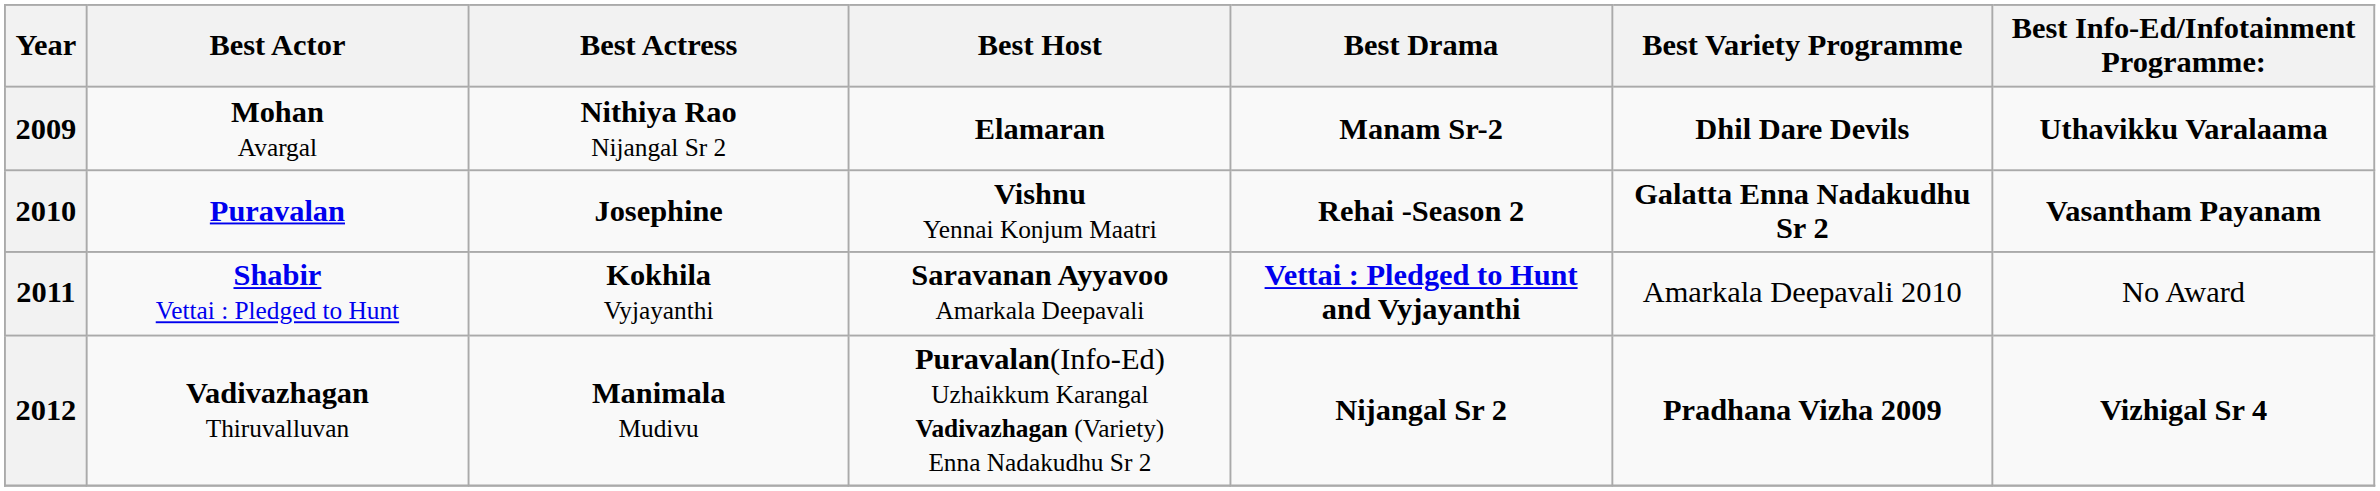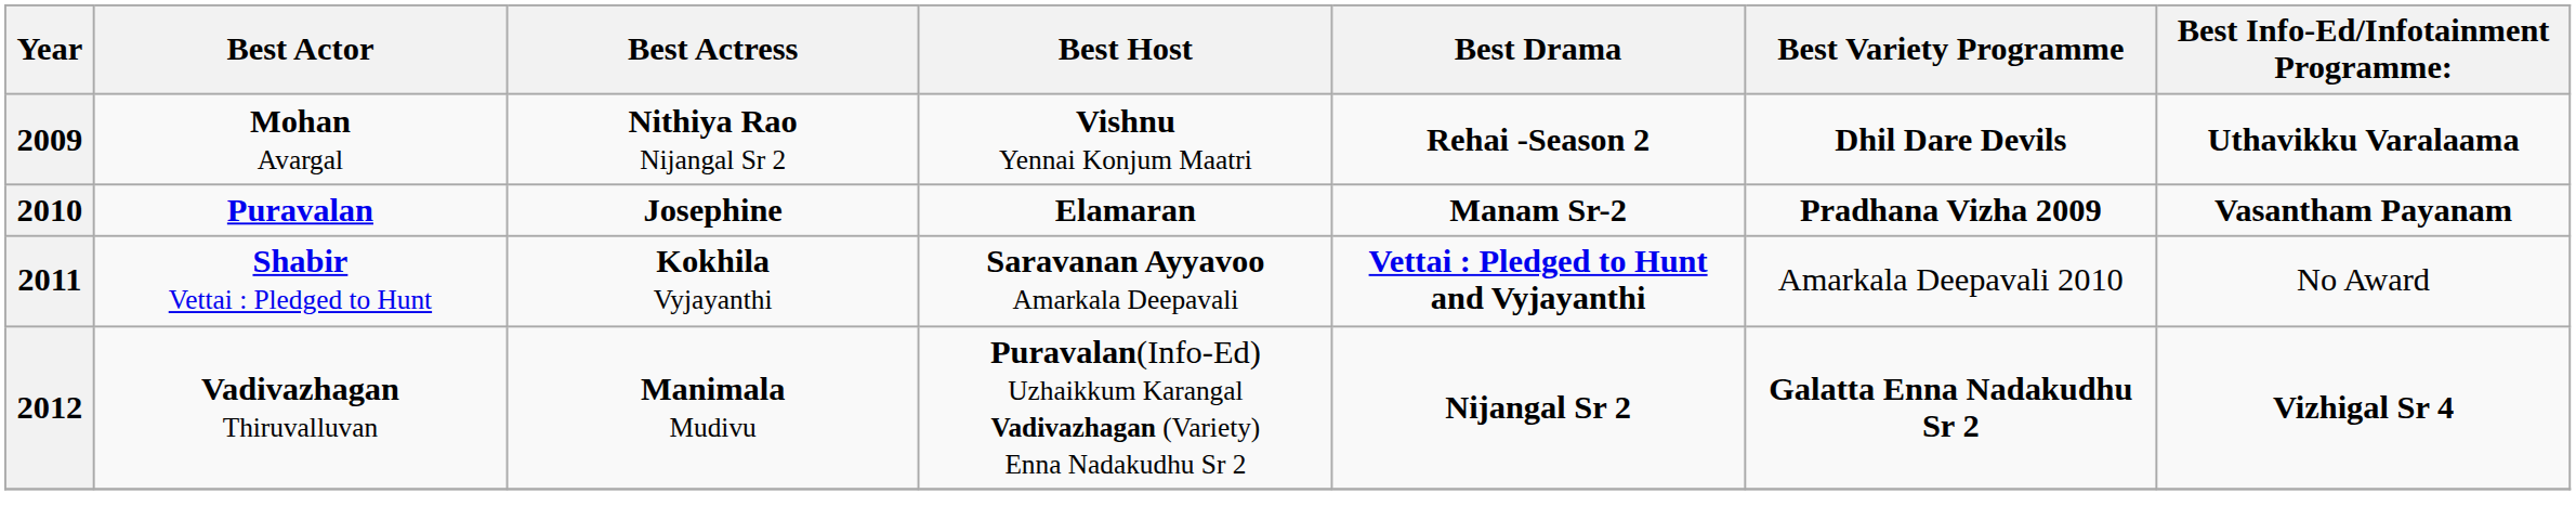 <table class="wikitable" style="text-align:center">
 <tr>
 <th style="width:2%;" scope="col">Year</th>
 <th style="width:14%;" scope="col">Best Actor</th>
 <th style="width:14%;" scope="col">Best Actress</th>
 <th style="width:14%;" scope="col">Best Host</th>
 <th style="width:14%;" scope="col">Best Drama</th>
 <th style="width:14%;" scope="col">Best Variety Programme</th>
 <th style="width:14%;" scope="col">Best Info-Ed/Infotainment Programme:</th>
 </tr>
 <tr>
 <th scope="row">2009</th>
 <td><strong>Mohan</strong><br><small>Avargal</small></td>
 <td><strong>Nithiya Rao</strong><br><small>Nijangal Sr 2</small></td>
-<td><strong> Elamaran</strong></td>
-<td><strong>Manam Sr-2</strong></td>
+<td><strong> Vishnu</strong><br><small> Yennai Konjum Maatri</small></td>
+<td><strong>Rehai -Season 2</strong></td>
 <td><strong>Dhil Dare Devils</strong></td>
 <td><strong>Uthavikku Varalaama</strong></td>
 </tr>
 <tr>
 <th scope="row">2010</th>
 <td><strong><a href='#'>Puravalan</a></strong></td>
 <td><strong>Josephine</strong></td>
-<td><strong> Vishnu</strong><br><small> Yennai Konjum Maatri</small></td>
-<td><strong>Rehai -Season 2</strong></td>
-<td><strong>Galatta Enna Nadakudhu Sr 2</strong></td>
+<td><strong> Elamaran</strong></td>
+<td><strong>Manam Sr-2</strong></td>
+<td><strong>Pradhana Vizha 2009</strong></td>
 <td><strong>Vasantham Payanam</strong></td>
 </tr>
 <tr>
 <th scope="row">2011</th>
 <td><strong><a href='#'>Shabir</a></strong><br><small><a href='#'>Vettai : Pledged to Hunt</a></small></td>
 <td><strong>Kokhila</strong> <br><small>Vyjayanthi</small></td>
 <td><strong> Saravanan Ayyavoo</strong><br><small>Amarkala Deepavali</small></td>
 <td><strong><a href='#'>Vettai : Pledged to Hunt</a> and  Vyjayanthi</strong></td>
 <td>Amarkala Deepavali 2010</td>
 <td>No Award</td>
 </tr>
 <tr>
 <th scope="row">2012</th>
 <td><strong>Vadivazhagan</strong> <br><small>Thiruvalluvan</small></td>
 <td><strong>Manimala</strong><br><small> Mudivu</small></td>
 <td><strong>Puravalan</strong>(Info-Ed)<br><small>Uzhaikkum Karangal<br> <strong>Vadivazhagan</strong> (Variety)<br>Enna Nadakudhu Sr 2</small></td>
 <td><strong>Nijangal Sr 2</strong></td>
-<td><strong>Pradhana Vizha 2009</strong></td>
+<td><strong>Galatta Enna Nadakudhu Sr 2</strong></td>
 <td><strong>Vizhigal Sr 4</strong></td>
 </tr>
 <tr>
 </tr>
 </table>
